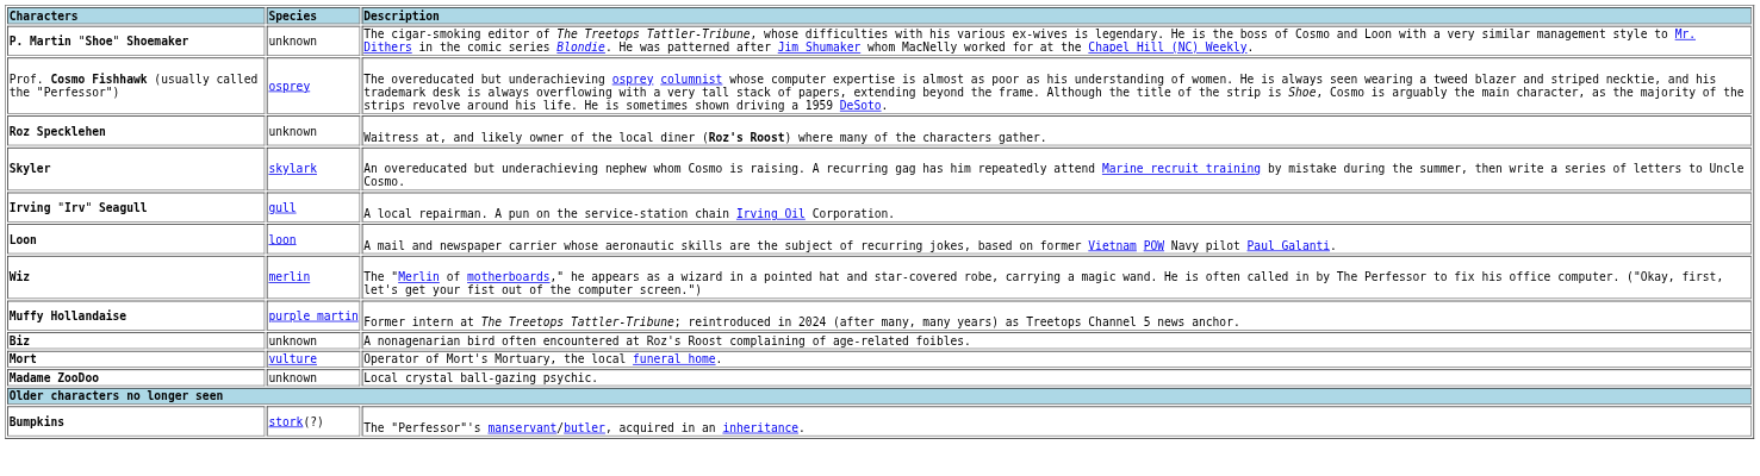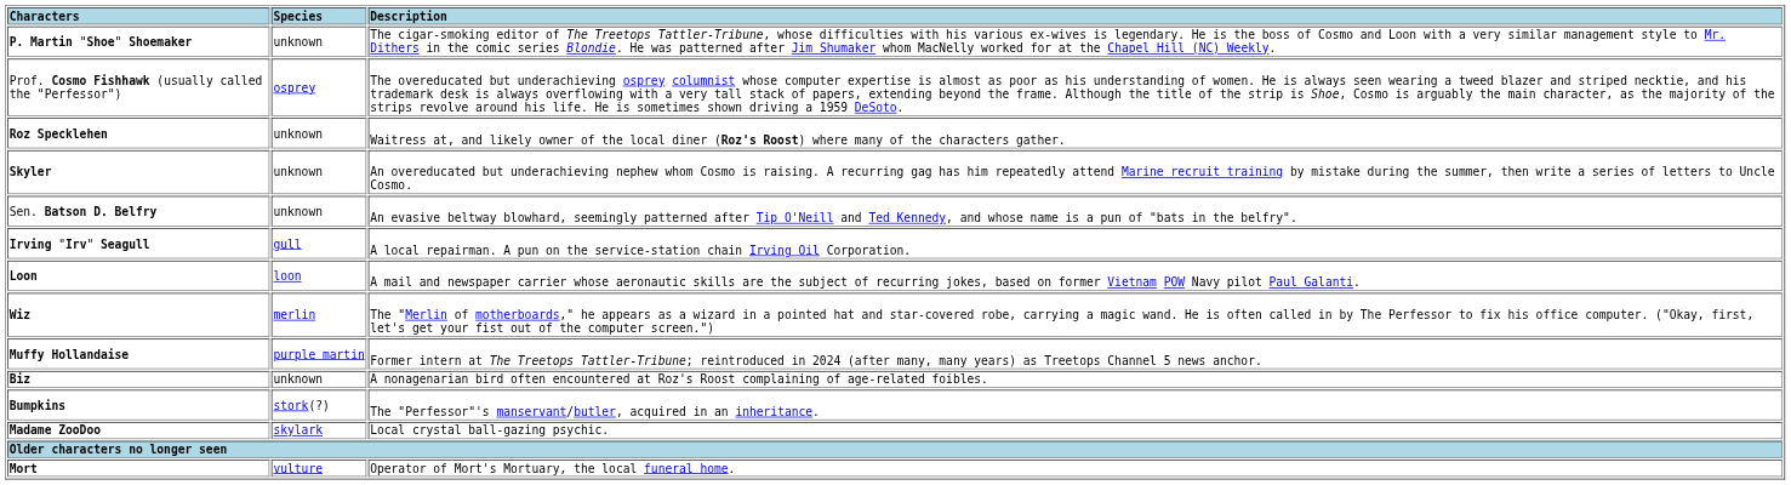 <table border="1" style="wikitable">
 <tr>
 <td style="background:lightblue"><strong>Characters</strong></td>
 <td style="background:lightblue"><strong>Species</strong></td>
 <td style="background:lightblue"><strong>Description</strong></td>
 </tr>
 <tr>
 <td><strong>P. Martin </strong>"<strong>Shoe</strong>" <strong>Shoemaker</strong></td>
 <td>unknown</td>
 <td>The cigar-smoking editor of <em>The Treetops Tattler-Tribune</em>, whose difficulties with his various ex-wives is legendary. He is the boss of Cosmo and Loon with a very similar management style to <a href='#'>Mr. Dithers</a> in the comic series <em><a href='#'>Blondie</a></em>. He was patterned after <a href='#'>Jim Shumaker</a> whom MacNelly worked for at the <a href='#'>Chapel Hill (NC) Weekly</a>.</td>
 </tr>
 <tr>
 <td>Prof. <strong>Cosmo Fishhawk</strong> (usually called the "Perfessor")</td>
 <td><a href='#'>osprey</a></td>
 <td><br>The overeducated but underachieving <a href='#'>osprey</a> <a href='#'>columnist</a> whose computer expertise is almost as poor as his understanding of women. He is always seen wearing a tweed blazer and striped necktie, and his trademark desk is always overflowing with a very tall stack of papers, extending beyond the frame. Although the title of the strip is <em>Shoe</em>, Cosmo is arguably the main character, as the majority of the strips revolve around his life. He is sometimes shown driving a 1959 <a href='#'>DeSoto</a>.</td>
 </tr>
 <tr>
 <td><strong>Roz Specklehen</strong></td>
 <td>unknown</td>
 <td><br>Waitress at, and likely owner of the local diner (<strong>Roz's Roost</strong>) where many of the characters gather.</td>
 </tr>
 <tr>
 <td><strong>Skyler</strong></td>
-<td><a href='#'>skylark</a></td>
+<td>unknown</td>
 <td><br>An overeducated but underachieving nephew whom Cosmo is raising. A recurring gag has him repeatedly attend <a href='#'>Marine recruit training</a> by mistake during the summer, then write a series of letters to Uncle Cosmo.</td>
+</tr>
+<tr>
+<td>Sen. <strong>Batson D. Belfry</strong></td>
+<td>unknown</td>
+<td><br>An evasive beltway blowhard, seemingly patterned after <a href='#'>Tip O'Neill</a> and <a href='#'>Ted Kennedy</a>, and whose name is a pun of "bats in the belfry".</td>
 </tr>
 <tr>
 <td><strong>Irving</strong> "<strong>Irv</strong>" <strong>Seagull</strong></td>
 <td><a href='#'>gull</a></td>
 <td><br>A local repairman.  A pun on the service-station chain <a href='#'>Irving Oil</a> Corporation.</td>
 </tr>
 <tr>
 <td><strong>Loon</strong></td>
 <td><a href='#'>loon</a></td>
 <td><br>A mail and newspaper carrier whose aeronautic skills are the subject of recurring jokes, based on former <a href='#'>Vietnam</a> <a href='#'>POW</a> Navy pilot <a href='#'>Paul Galanti</a>.</td>
 </tr>
 <tr>
 <td><strong>Wiz</strong></td>
 <td><a href='#'>merlin</a></td>
 <td><br>The "<a href='#'>Merlin</a> of <a href='#'>motherboards</a>," he appears as a wizard in a pointed hat and star-covered robe, carrying a magic wand. He is often called in by The Perfessor to fix his office computer. ("Okay, first, let's get your fist out of the computer screen.")</td>
 </tr>
 <tr>
 <td><strong>Muffy Hollandaise</strong></td>
 <td><a href='#'>purple martin</a></td>
 <td><br>Former intern at <em>The Treetops Tattler-Tribune</em>; reintroduced in 2024 (after many, many years) as Treetops Channel 5 news anchor.</td>
 </tr>
 <tr>
 <td><strong>Biz</strong></td>
 <td>unknown</td>
 <td>A nonagenarian bird often encountered at Roz's Roost complaining of age-related foibles.</td>
 </tr>
 <tr>
-<td><strong>Mort</strong></td>
-<td><a href='#'>vulture</a></td>
-<td>Operator of Mort's Mortuary, the local <a href='#'>funeral home</a>.</td>
+<td><strong>Bumpkins</strong></td>
+<td><a href='#'>stork</a>(?)</td>
+<td><br>The "Perfessor"'s <a href='#'>manservant</a>/<a href='#'>butler</a>, acquired in an <a href='#'>inheritance</a>.</td>
 </tr>
 <tr>
 <td><strong>Madame ZooDoo</strong></td>
-<td>unknown</td>
+<td><a href='#'>skylark</a></td>
 <td>Local crystal ball-gazing psychic.</td>
 </tr>
 <tr>
 <td style="background:lightblue" colspan=3><strong>Older characters no longer seen</strong></td>
 </tr>
 <tr>
-<td><strong>Bumpkins</strong></td>
-<td><a href='#'>stork</a>(?)</td>
-<td><br>The "Perfessor"'s <a href='#'>manservant</a>/<a href='#'>butler</a>, acquired in an <a href='#'>inheritance</a>.</td>
+<td><strong>Mort</strong></td>
+<td><a href='#'>vulture</a></td>
+<td>Operator of Mort's Mortuary, the local <a href='#'>funeral home</a>.</td>
 </tr>
 </table>
